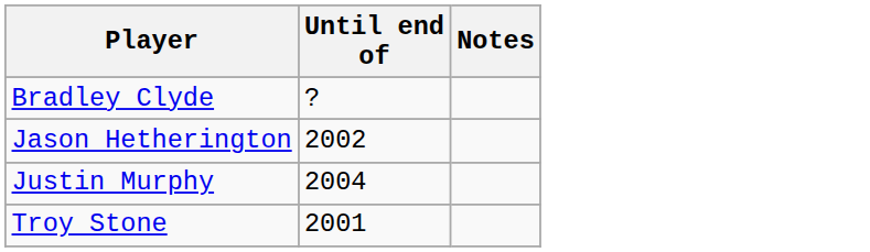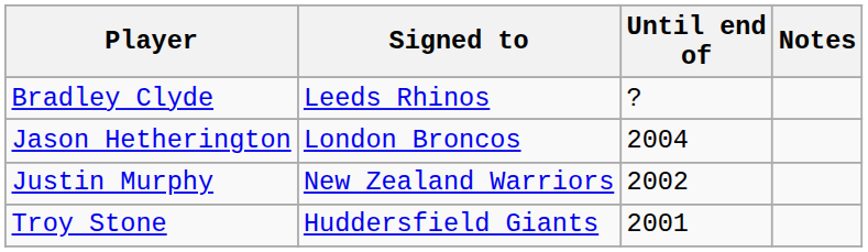 <table class="wikitable">
 <tr>
 <th>Player</th>
+<th>Signed to</th>
 <th>Until end <br> of</th>
 <th>Notes</th>
 </tr>
 <tr>
 <td><a href='#'>Bradley Clyde</a></td>
+<td><a href='#'>Leeds Rhinos</a></td>
 <td>?</td>
 <td></td>
 </tr>
 <tr>
 <td><a href='#'>Jason Hetherington</a></td>
+<td><a href='#'>London Broncos</a></td>
+<td>2004</td>
+<td></td>
+</tr>
+<tr>
+<td><a href='#'>Justin Murphy</a></td>
+<td><a href='#'>New Zealand Warriors</a></td>
 <td>2002</td>
 <td></td>
 </tr>
 <tr>
-<td><a href='#'>Justin Murphy</a></td>
-<td>2004</td>
-<td></td>
-</tr>
-<tr>
 <td><a href='#'>Troy Stone</a></td>
+<td><a href='#'>Huddersfield Giants</a></td>
 <td>2001</td>
 <td></td>
 </tr>
 </table>
